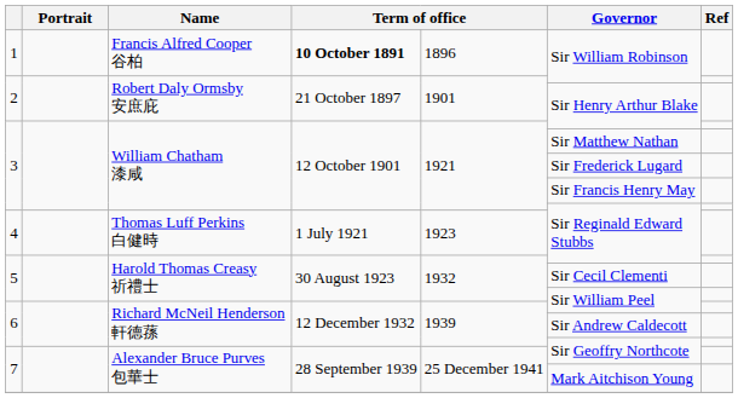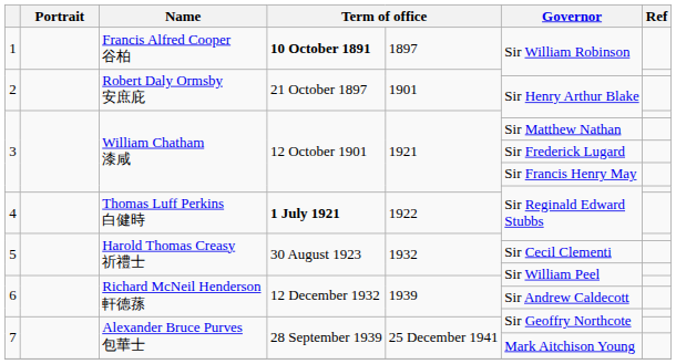 <table class="wikitable"  style="text-align:left">
 <tr>
 <th width=10px></th>
 <th width=80px>Portrait</th>
 <th width=180px>Name</th>
 <th width=180px colspan=2>Term of office</th>
 <th width=150px><a href='#'>Governor</a></th>
 <th>Ref</th>
 </tr>
 <tr>
 <td align=center>1</td>
 <td></td>
 <td><a href='#'>Francis Alfred Cooper</a><br>谷柏</td>
 <td><strong>10 October 1891</strong></td>
-<td>1896</td>
+<td>1897</td>
 <td rowspan=2>Sir <a href='#'>William Robinson</a><br></td>
 <td></td>
 </tr>
 <tr>
 <td rowspan=2 align=center>2</td>
 <td rowspan=2></td>
 <td rowspan=2><a href='#'>Robert Daly Ormsby</a><br>安庶庇</td>
 <td rowspan=2>21 October 1897</td>
 <td rowspan=2>1901</td>
 <td></td>
 </tr>
 <tr>
 <td rowspan=2>Sir <a href='#'>Henry Arthur Blake</a><br></td>
 <td></td>
 </tr>
 <tr>
 <td rowspan=5 align=center>3</td>
 <td rowspan=5></td>
 <td rowspan=5><a href='#'>William Chatham</a><br>漆咸</td>
 <td rowspan=5>12 October 1901</td>
 <td rowspan=5>1921</td>
 <td></td>
 </tr>
 <tr>
 <td>Sir <a href='#'>Matthew Nathan</a><br></td>
 <td></td>
 </tr>
 <tr>
 <td>Sir <a href='#'>Frederick Lugard</a><br></td>
 <td></td>
 </tr>
 <tr>
 <td>Sir <a href='#'>Francis Henry May</a><br></td>
 <td></td>
 </tr>
 <tr>
 <td rowspan=3>Sir <a href='#'>Reginald Edward Stubbs</a><br></td>
 <td></td>
 </tr>
 <tr>
 <td align=center>4</td>
 <td></td>
 <td><a href='#'>Thomas Luff Perkins</a><br>白健時</td>
-<td>1 July 1921</td>
-<td>1923</td>
+<td><strong>1 July 1921</strong></td>
+<td>1922</td>
 <td></td>
 </tr>
 <tr>
 <td rowspan=3 align=center>5</td>
 <td rowspan=3></td>
 <td rowspan=3><a href='#'>Harold Thomas Creasy</a><br>祈禮士</td>
 <td rowspan=3>30 August 1923</td>
 <td rowspan=3>1932</td>
 <td></td>
 </tr>
 <tr>
 <td>Sir <a href='#'>Cecil Clementi</a><br></td>
 <td></td>
 </tr>
 <tr>
 <td rowspan=2>Sir <a href='#'>William Peel</a><br></td>
 <td></td>
 </tr>
 <tr>
 <td rowspan=3 align=center>6</td>
 <td rowspan=3></td>
 <td rowspan=3><a href='#'>Richard McNeil Henderson</a><br>軒德蓀</td>
 <td rowspan=3>12 December 1932</td>
 <td rowspan=3>1939</td>
 <td></td>
 </tr>
 <tr>
 <td>Sir <a href='#'>Andrew Caldecott</a><br></td>
 <td></td>
 </tr>
 <tr>
 <td rowspan=2>Sir <a href='#'>Geoffry Northcote</a><br></td>
 <td></td>
 </tr>
 <tr>
 <td rowspan=2 align=center>7</td>
 <td rowspan=2></td>
 <td rowspan=2><a href='#'>Alexander Bruce Purves</a><br>包華士</td>
 <td rowspan=2>28 September 1939</td>
 <td rowspan=2>25 December 1941</td>
 <td></td>
 </tr>
 <tr>
 <td><a href='#'>Mark Aitchison Young</a><br></td>
 <td></td>
 </tr>
 <tr>
 </tr>
 </table>
